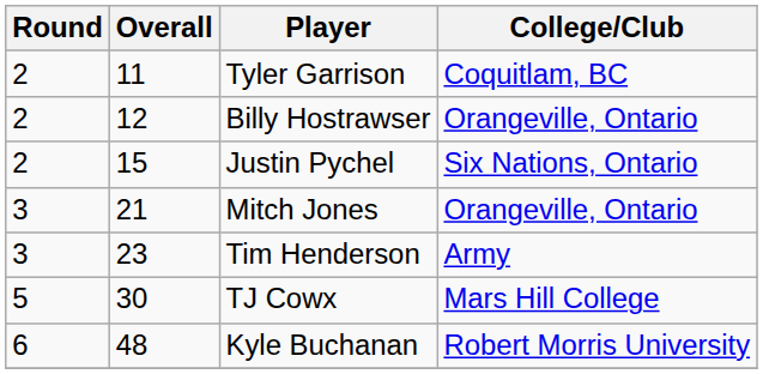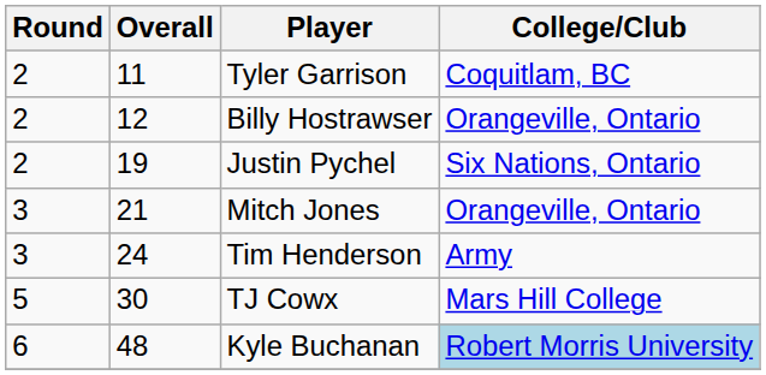 <table class="wikitable">
 <tr>
 <th>Round</th>
 <th>Overall</th>
 <th>Player</th>
 <th>College/Club</th>
 </tr>
 <tr>
 <td>2</td>
 <td>11</td>
 <td>Tyler Garrison</td>
 <td><a href='#'>Coquitlam, BC</a></td>
 </tr>
 <tr>
 <td>2</td>
 <td>12</td>
 <td>Billy Hostrawser</td>
 <td><a href='#'>Orangeville, Ontario</a></td>
 </tr>
 <tr>
 <td>2</td>
-<td>15</td>
+<td>19</td>
 <td>Justin Pychel</td>
 <td><a href='#'>Six Nations, Ontario</a></td>
 </tr>
 <tr>
 <td>3</td>
 <td>21</td>
 <td>Mitch Jones</td>
 <td><a href='#'>Orangeville, Ontario</a></td>
 </tr>
 <tr>
 <td>3</td>
-<td>23</td>
+<td>24</td>
 <td>Tim Henderson</td>
 <td><a href='#'>Army</a></td>
 </tr>
 <tr>
 <td>5</td>
 <td>30</td>
 <td>TJ Cowx</td>
 <td><a href='#'>Mars Hill College</a></td>
 </tr>
 <tr>
 <td>6</td>
 <td>48</td>
 <td>Kyle Buchanan</td>
-<td><a href='#'>Robert Morris University</a></td>
+<td style="background: lightblue;"><a href='#'>Robert Morris University</a></td>
 </tr>
 <tr>
 </tr>
 </table>
